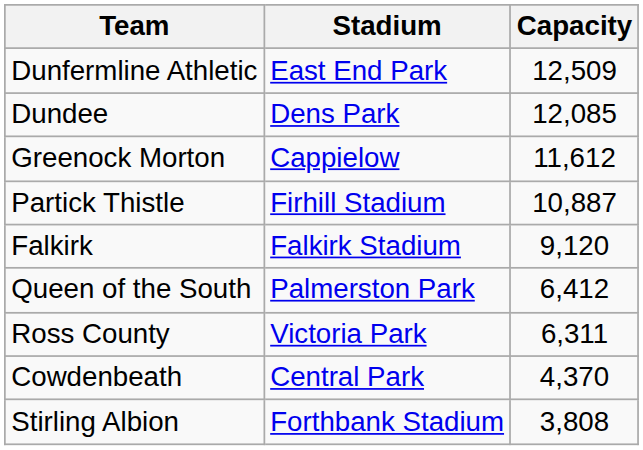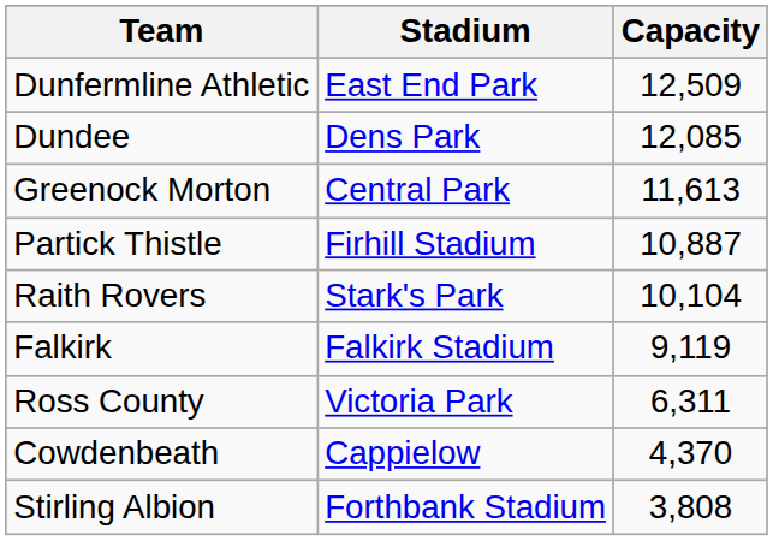 <table class="wikitable sortable">
 <tr>
 <th>Team</th>
 <th>Stadium</th>
 <th>Capacity</th>
 </tr>
 <tr>
 <td>Dunfermline Athletic</td>
 <td><a href='#'>East End Park</a></td>
 <td align="center">12,509</td>
 </tr>
 <tr>
 <td>Dundee</td>
 <td><a href='#'>Dens Park</a></td>
 <td align="center">12,085</td>
 </tr>
 <tr>
 <td>Greenock Morton</td>
-<td><a href='#'>Cappielow</a></td>
-<td align="center">11,612</td>
+<td><a href='#'>Central Park</a></td>
+<td align="center">11,613</td>
 </tr>
 <tr>
 <td>Partick Thistle</td>
 <td><a href='#'>Firhill Stadium</a></td>
 <td align="center">10,887</td>
 </tr>
 <tr>
+<td>Raith Rovers</td>
+<td><a href='#'>Stark's Park</a></td>
+<td align="center">10,104</td>
+</tr>
+<tr>
 <td>Falkirk</td>
 <td><a href='#'>Falkirk Stadium</a></td>
-<td align="center">9,120</td>
-</tr>
-<tr>
-<td>Queen of the South</td>
-<td><a href='#'>Palmerston Park</a></td>
-<td align="center">6,412</td>
+<td align="center">9,119</td>
 </tr>
 <tr>
 <td>Ross County</td>
 <td><a href='#'>Victoria Park</a></td>
 <td align="center">6,311</td>
 </tr>
 <tr>
 <td>Cowdenbeath</td>
-<td><a href='#'>Central Park</a></td>
+<td><a href='#'>Cappielow</a></td>
 <td align="center">4,370</td>
 </tr>
 <tr>
 <td>Stirling Albion</td>
 <td><a href='#'>Forthbank Stadium</a></td>
 <td align="center">3,808</td>
 </tr>
 </table>
